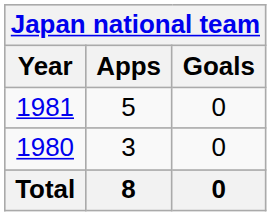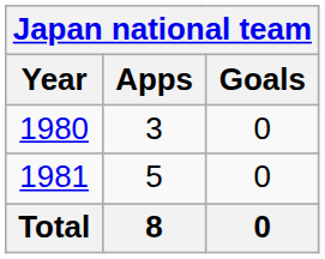 <table class="wikitable" style="text-align:center">
 <tr>
 <th colspan=3><a href='#'>Japan national team</a></th>
 </tr>
 <tr>
 <th>Year</th>
 <th>Apps</th>
 <th>Goals</th>
 </tr>
 <tr>
-<td><a href='#'>1981</a></td>
-<td>5</td>
+<td><a href='#'>1980</a></td>
+<td>3</td>
 <td>0</td>
 </tr>
 <tr>
-<td><a href='#'>1980</a></td>
-<td>3</td>
+<td><a href='#'>1981</a></td>
+<td>5</td>
 <td>0</td>
 </tr>
 <tr>
 <th>Total</th>
 <th>8</th>
 <th>0</th>
 </tr>
 </table>
